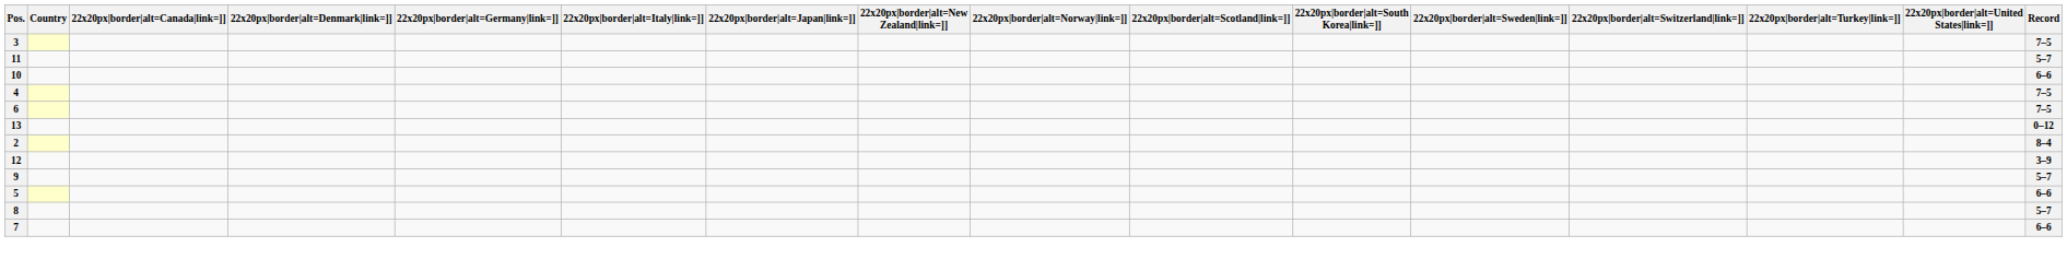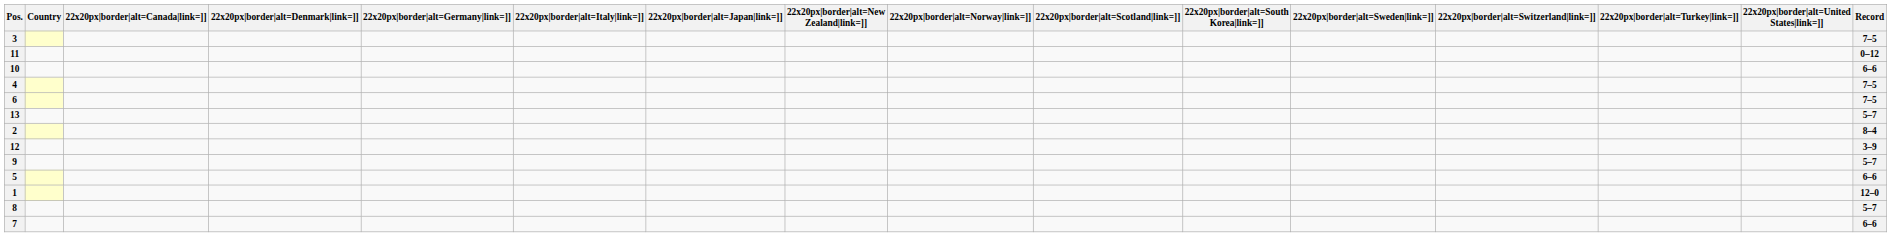 <table class="wikitable sortable nowrap" style="text-align:center; font-size:0.9em;">
 <tr>
 <th>Pos.</th>
 <th>Country</th>
 <th [[Image:>22x20px|border|alt=Canada|link=]]</th>
 <th [[Image:>22x20px|border|alt=Denmark|link=]]</th>
 <th [[Image:>22x20px|border|alt=Germany|link=]]</th>
 <th [[Image:>22x20px|border|alt=Italy|link=]]</th>
 <th [[Image:>22x20px|border|alt=Japan|link=]]</th>
 <th [[Image:>22x20px|border|alt=New Zealand|link=]]</th>
 <th [[Image:>22x20px|border|alt=Norway|link=]]</th>
 <th [[Image:>22x20px|border|alt=Scotland|link=]]</th>
 <th [[Image:>22x20px|border|alt=South Korea|link=]]</th>
 <th [[Image:>22x20px|border|alt=Sweden|link=]]</th>
 <th [[Image:>22x20px|border|alt=Switzerland|link=]]</th>
 <th [[Image:>22x20px|border|alt=Turkey|link=]]</th>
 <th [[Image:>22x20px|border|alt=United States|link=]]</th>
 <th>Record</th>
 </tr>
 <tr>
 <th>3</th>
 <td style="text-align:left; background:#ffffcc;"></td>
 <td></td>
 <td></td>
 <td></td>
 <td></td>
 <td></td>
 <td></td>
 <td></td>
 <td></td>
 <td></td>
 <td></td>
 <td></td>
 <td></td>
 <td></td>
 <th>7–5</th>
 </tr>
 <tr>
 <th>11</th>
 <td style="text-align:left;"></td>
 <td></td>
 <td></td>
 <td></td>
 <td></td>
 <td></td>
 <td></td>
 <td></td>
 <td></td>
 <td></td>
 <td></td>
 <td></td>
 <td></td>
 <td></td>
-<th>5–7</th>
+<th>0–12</th>
 </tr>
 <tr>
 <th>10</th>
 <td style="text-align:left;"></td>
 <td></td>
 <td></td>
 <td></td>
 <td></td>
 <td></td>
 <td></td>
 <td></td>
 <td></td>
 <td></td>
 <td></td>
 <td></td>
 <td></td>
 <td></td>
 <th>6–6</th>
 </tr>
 <tr>
 <th>4</th>
 <td style="text-align:left; background:#ffffcc;"></td>
 <td></td>
 <td></td>
 <td></td>
 <td></td>
 <td></td>
 <td></td>
 <td></td>
 <td></td>
 <td></td>
 <td></td>
 <td></td>
 <td></td>
 <td></td>
 <th>7–5</th>
 </tr>
 <tr>
 <th>6</th>
 <td style="text-align:left; background:#ffffcc;"></td>
 <td></td>
 <td></td>
 <td></td>
 <td></td>
 <td></td>
 <td></td>
 <td></td>
 <td></td>
 <td></td>
 <td></td>
 <td></td>
 <td></td>
 <td></td>
 <th>7–5</th>
 </tr>
 <tr>
 <th>13</th>
 <td style="text-align:left;"></td>
 <td></td>
 <td></td>
 <td></td>
 <td></td>
 <td></td>
 <td></td>
 <td></td>
 <td></td>
 <td></td>
 <td></td>
 <td></td>
 <td></td>
 <td></td>
-<th>0–12</th>
+<th>5–7</th>
 </tr>
 <tr>
 <th>2</th>
 <td style="text-align:left; background:#ffffcc;"></td>
 <td></td>
 <td></td>
 <td></td>
 <td></td>
 <td></td>
 <td></td>
 <td></td>
 <td></td>
 <td></td>
 <td></td>
 <td></td>
 <td></td>
 <td></td>
 <th>8–4</th>
 </tr>
 <tr>
 <th>12</th>
 <td style="text-align:left;"></td>
 <td></td>
 <td></td>
 <td></td>
 <td></td>
 <td></td>
 <td></td>
 <td></td>
 <td></td>
 <td></td>
 <td></td>
 <td></td>
 <td></td>
 <td></td>
 <th>3–9</th>
 </tr>
 <tr>
 <th>9</th>
 <td style="text-align:left;"></td>
 <td></td>
 <td></td>
 <td></td>
 <td></td>
 <td></td>
 <td></td>
 <td></td>
 <td></td>
 <td></td>
 <td></td>
 <td></td>
 <td></td>
 <td></td>
 <th>5–7</th>
 </tr>
 <tr>
 <th>5</th>
 <td style="text-align:left; background:#ffffcc;"></td>
 <td></td>
 <td></td>
 <td></td>
 <td></td>
 <td></td>
 <td></td>
 <td></td>
 <td></td>
 <td></td>
 <td></td>
 <td></td>
 <td></td>
 <td></td>
 <th>6–6</th>
 </tr>
 <tr>
+<th>1</th>
+<td style="text-align:left; background:#ffffcc;"></td>
+<td></td>
+<td></td>
+<td></td>
+<td></td>
+<td></td>
+<td></td>
+<td></td>
+<td></td>
+<td></td>
+<td></td>
+<td></td>
+<td></td>
+<td></td>
+<th>12–0</th>
+</tr>
+<tr>
 <th>8</th>
 <td style="text-align:left;"></td>
 <td></td>
 <td></td>
 <td></td>
 <td></td>
 <td></td>
 <td></td>
 <td></td>
 <td></td>
 <td></td>
 <td></td>
 <td></td>
 <td></td>
 <td></td>
 <th>5–7</th>
 </tr>
 <tr>
 <th>7</th>
 <td style="text-align:left;"></td>
 <td></td>
 <td></td>
 <td></td>
 <td></td>
 <td></td>
 <td></td>
 <td></td>
 <td></td>
 <td></td>
 <td></td>
 <td></td>
 <td></td>
 <td></td>
 <th>6–6</th>
 </tr>
 </table>
